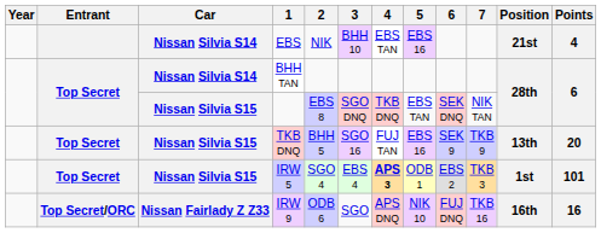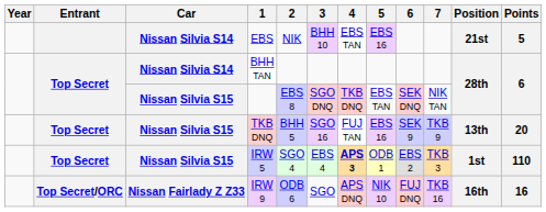 <table class="wikitable" style="text-align:center; font-size:95%">
 <tr>
 <th>Year</th>
 <th>Entrant</th>
 <th>Car</th>
 <th>1</th>
 <th>2</th>
 <th>3</th>
 <th>4</th>
 <th>5</th>
 <th>6</th>
 <th>7</th>
 <th>Position</th>
 <th>Points</th>
 </tr>
 <tr>
 <td></td>
 <th></th>
 <th><a href='#'>Nissan</a> <a href='#'>Silvia S14</a></th>
 <td><a href='#'>EBS</a><br><small></small></td>
 <td><a href='#'>NIK</a><br><small></small></td>
 <td style="background:#EFCFFF;"><a href='#'>BHH</a><br><small>10</small></td>
 <td style="background:#FFFFFF;"><a href='#'>EBS</a><br><small>TAN</small></td>
 <td style="background:#EFCFFF;"><a href='#'>EBS</a><br><small>16</small></td>
 <td></td>
 <td></td>
 <th>21st</th>
-<th>4</th>
+<th>5</th>
 </tr>
 <tr>
 <td rowspan="2"></td>
 <th rowspan="2"><a href='#'>Top Secret</a></th>
 <th><a href='#'>Nissan</a> <a href='#'>Silvia S14</a></th>
 <td style="background:#FFFFFF;"><a href='#'>BHH</a><br><small>TAN</small></td>
 <td></td>
 <td></td>
 <td></td>
 <td></td>
 <td></td>
 <td></td>
 <th rowspan="2">28th</th>
 <th rowspan="2">6</th>
 </tr>
 <tr>
 <th><a href='#'>Nissan</a> <a href='#'>Silvia S15</a></th>
 <td></td>
 <td style="background:#CFCFFF;"><a href='#'>EBS</a><br><small>8</small></td>
 <td style="background:#FFCFCF;"><a href='#'>SGO</a><br><small>DNQ</small></td>
 <td style="background:#FFCFCF;"><a href='#'>TKB</a><br><small>DNQ</small></td>
 <td><a href='#'>EBS</a><br><small>TAN</small></td>
 <td style="background:#FFCFCF;"><a href='#'>SEK</a><br><small>DNQ</small></td>
 <td><a href='#'>NIK</a><br><small>TAN</small></td>
 </tr>
 <tr>
 <td></td>
 <th><a href='#'>Top Secret</a></th>
 <th><a href='#'>Nissan</a> <a href='#'>Silvia S15</a></th>
 <td style="background:#FFCFCF;"><a href='#'>TKB</a><br><small>DNQ</small></td>
 <td style="background:#CFCFFF;"><a href='#'>BHH</a><br><small>5</small></td>
 <td style="background:#EFCFFF;"><a href='#'>SGO</a><br><small>16</small></td>
 <td style="background:#FFFFFF;"><a href='#'>FUJ</a><br><small>TAN</small></td>
 <td style="background:#EFCFFF;"><a href='#'>EBS</a><br><small>16</small></td>
 <td style="background:#CFCFFF;"><a href='#'>SEK</a><br><small>9</small></td>
 <td style="background:#CFCFFF;"><a href='#'>TKB</a><br><small>9</small></td>
 <th>13th</th>
 <th>20</th>
 </tr>
 <tr>
 <td></td>
 <th><a href='#'>Top Secret</a></th>
 <th><a href='#'>Nissan</a> <a href='#'>Silvia S15</a></th>
 <td style="background:#CFCFFF;"><a href='#'>IRW</a><br><small>5</small></td>
 <td style="background:#DFFFDF;"><a href='#'>SGO</a><br><small>4</small></td>
 <td style="background:#DFFFDF;"><a href='#'>EBS</a><br><small>4</small></td>
 <td style="background:#FFDF9F;"><strong><a href='#'>APS</a><br><small>3</small></strong></td>
 <td style="background:#FFFFBF;"><a href='#'>ODB</a><br><small>1</small></td>
 <td style="background:#DFDFDF;"><a href='#'>EBS</a><br><small>2</small></td>
 <td style="background:#FFDF9F;"><a href='#'>TKB</a><br><small>3</small></td>
 <th>1st</th>
-<th>101</th>
+<th>110</th>
 </tr>
 <tr>
 <td></td>
 <th><a href='#'>Top Secret</a>/<a href='#'>ORC</a></th>
 <th><a href='#'>Nissan</a> <a href='#'>Fairlady Z Z33</a></th>
 <td style="background:#EFCFFF;"><a href='#'>IRW</a><br><small>9</small></td>
 <td style="background:#CFCFFF;"><a href='#'>ODB</a><br><small>6</small></td>
 <td><a href='#'>SGO</a><br><small></small></td>
 <td style="background:#FFCFCF;"><a href='#'>APS</a><br><small>DNQ</small></td>
 <td style="background:#EFCFFF;"><a href='#'>NIK</a><br><small>10</small></td>
 <td style="background:#FFCFCF;"><a href='#'>FUJ</a><br><small>DNQ</small></td>
 <td style="background:#EFCFFF;"><a href='#'>TKB</a><br><small>16</small></td>
 <th>16th</th>
 <th>16</th>
 </tr>
 </table>
